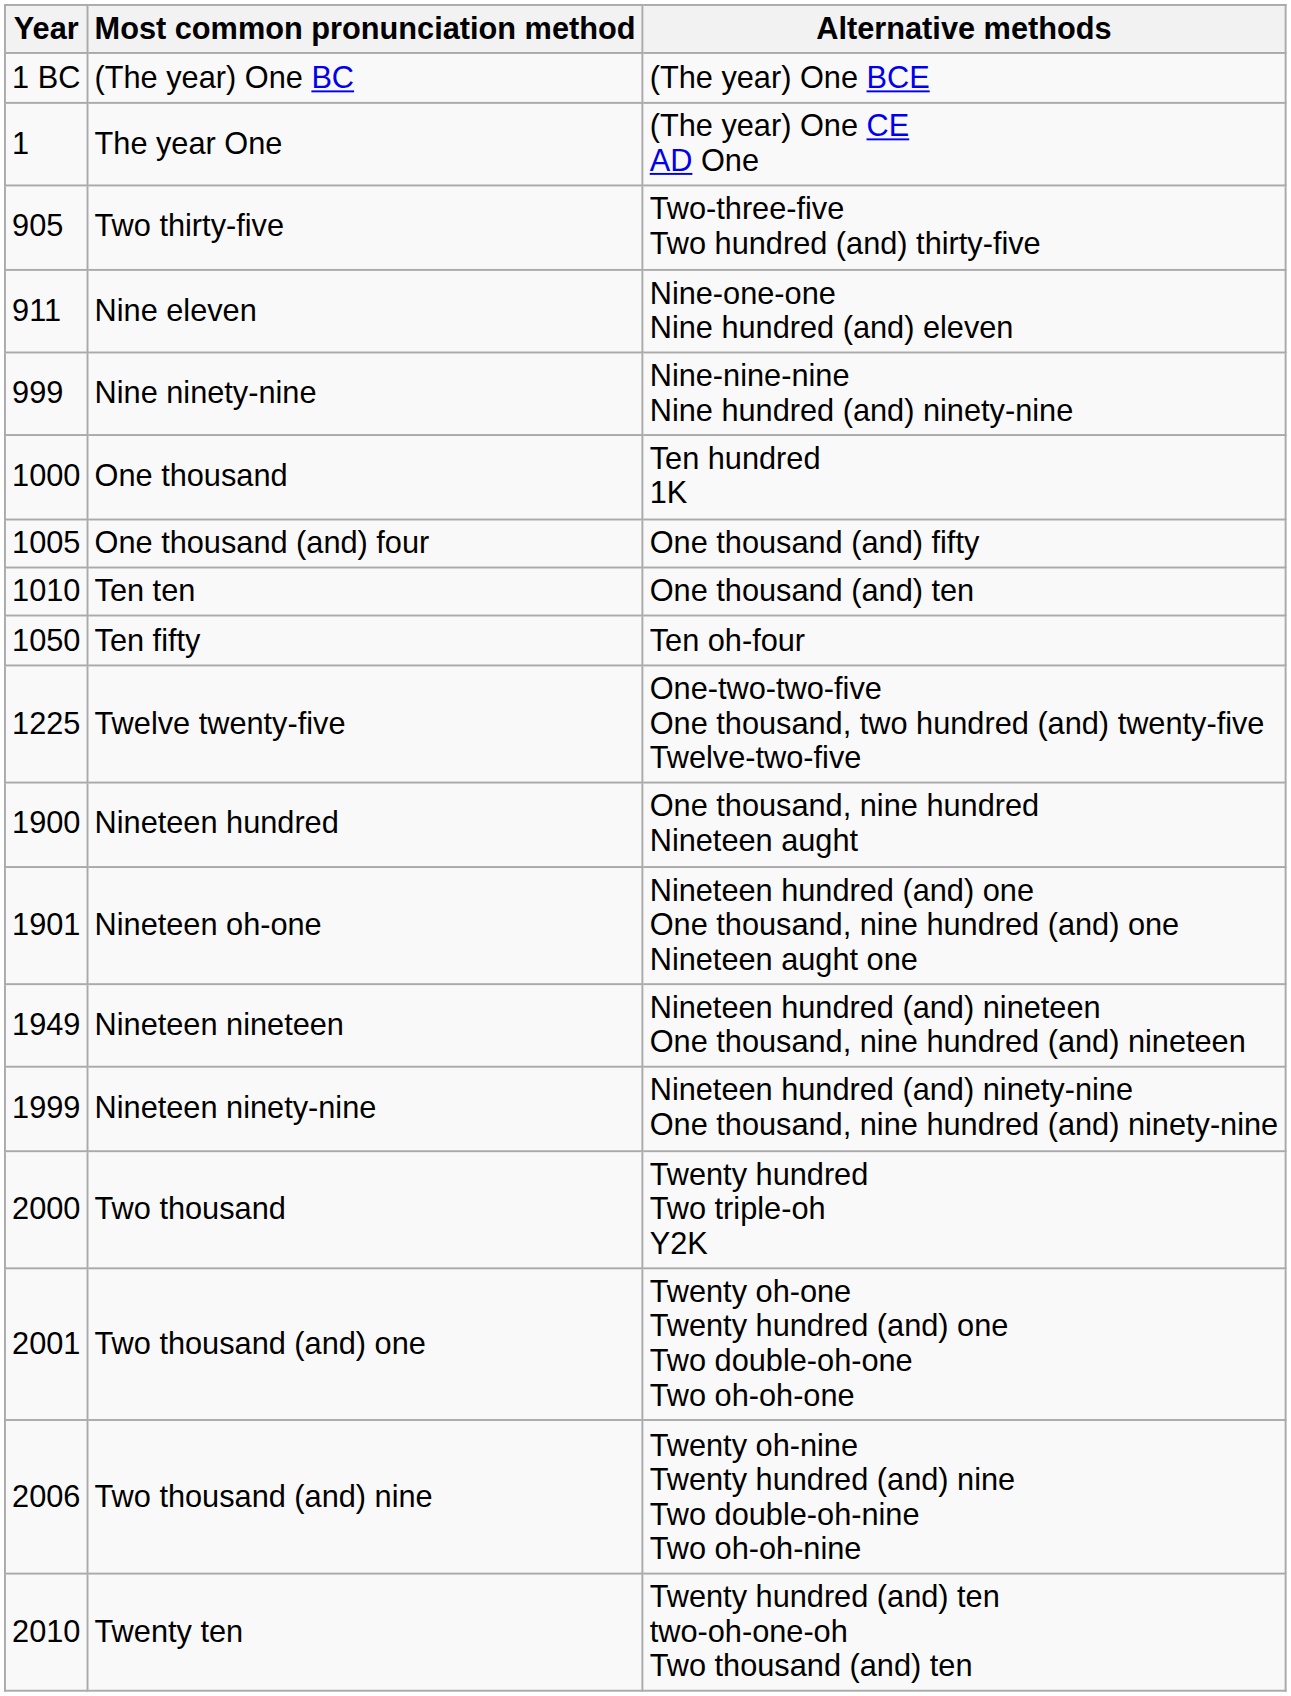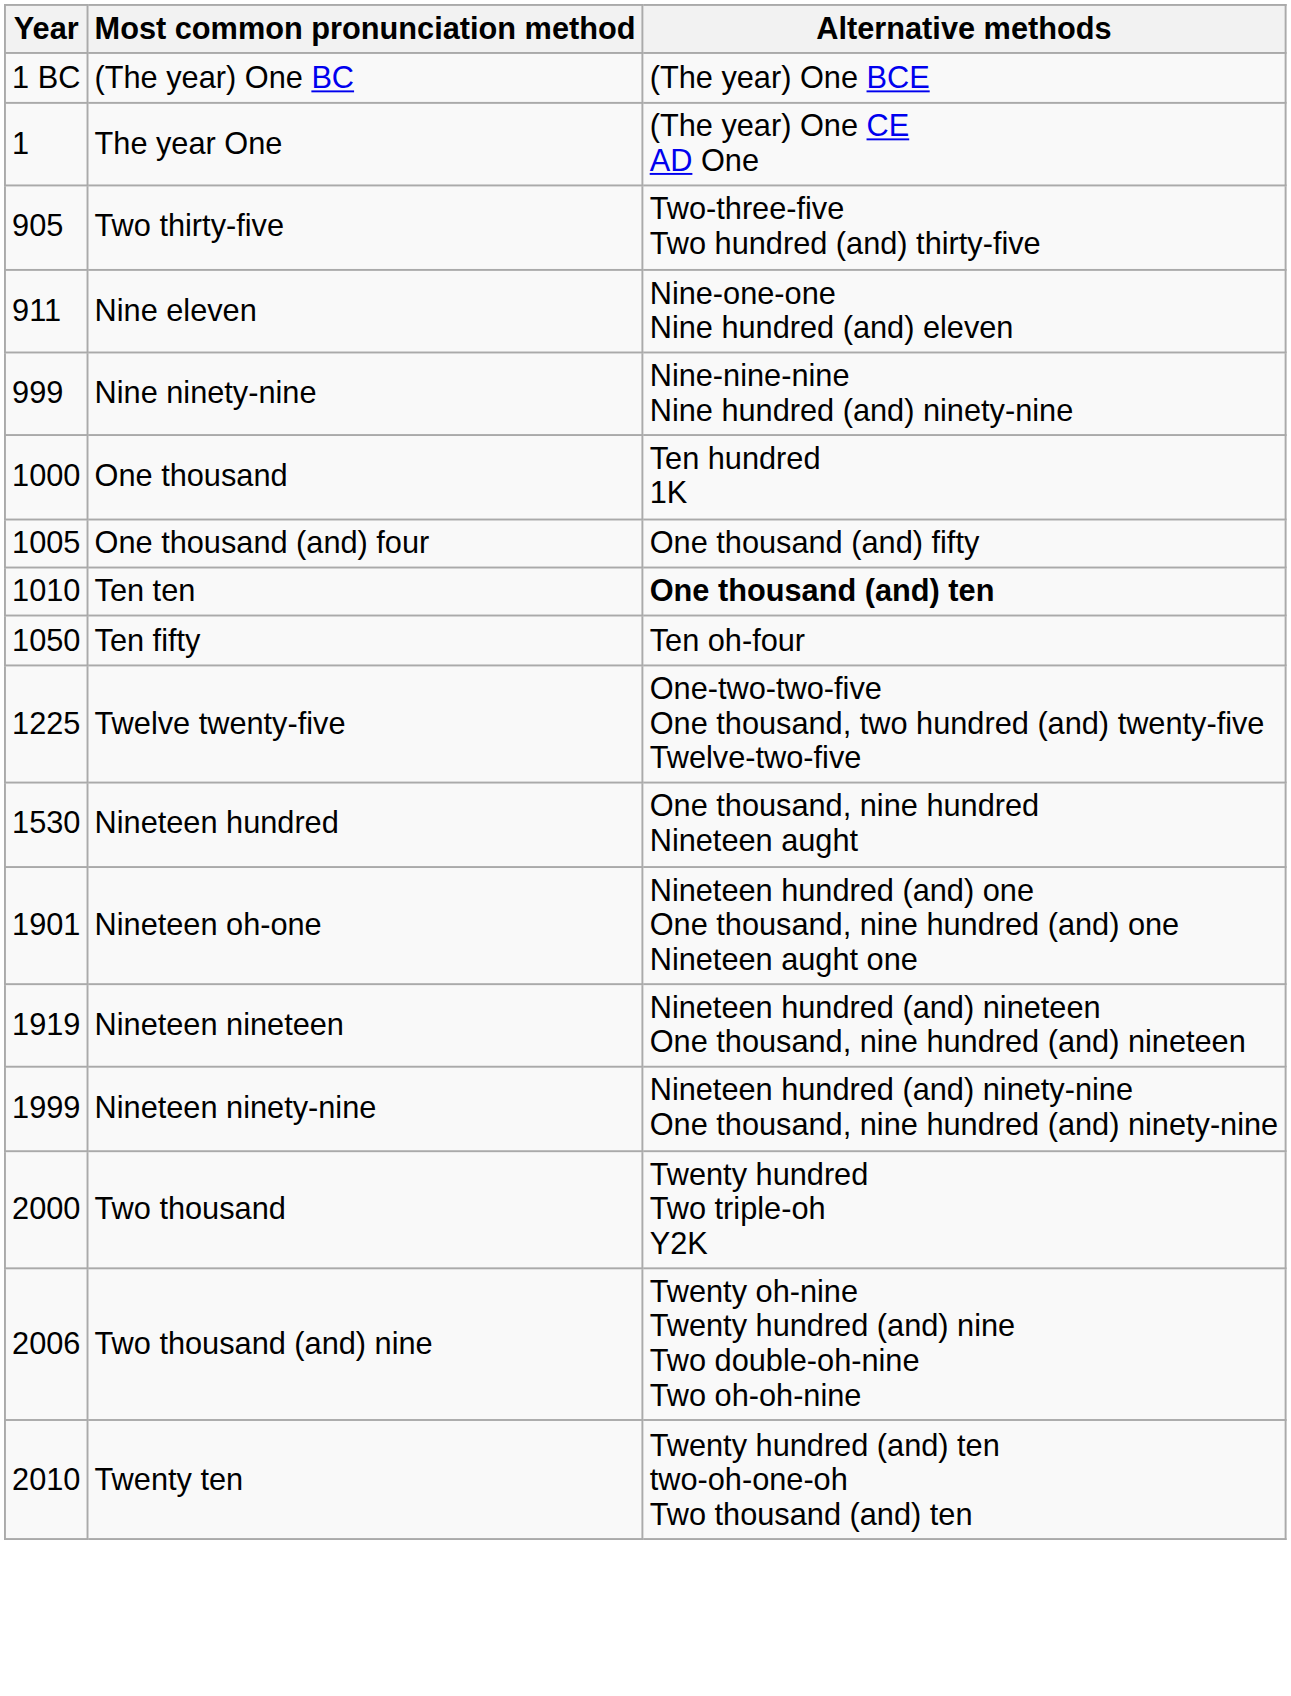 <table class="wikitable">
 <tr>
 <th>Year</th>
 <th>Most common pronunciation method</th>
 <th>Alternative methods</th>
 </tr>
 <tr>
 <td>1 BC</td>
 <td>(The year) One <a href='#'>BC</a></td>
 <td>(The year) One <a href='#'>BCE</a></td>
 </tr>
 <tr>
 <td>1</td>
 <td>The year One</td>
 <td>(The year) One <a href='#'>CE</a><br><a href='#'>AD</a> One</td>
 </tr>
 <tr>
 <td>905</td>
 <td>Two thirty-five</td>
 <td>Two-three-five <br>Two hundred (and) thirty-five</td>
 </tr>
 <tr>
 <td>911</td>
 <td>Nine eleven</td>
 <td>Nine-one-one <br>Nine hundred (and) eleven</td>
 </tr>
 <tr>
 <td>999</td>
 <td>Nine ninety-nine</td>
 <td>Nine-nine-nine <br>Nine hundred (and) ninety-nine</td>
 </tr>
 <tr>
 <td>1000</td>
 <td>One thousand</td>
 <td>Ten hundred <br>1K</td>
 </tr>
 <tr>
 <td>1005</td>
 <td>One thousand (and) four</td>
 <td>One thousand (and) fifty</td>
 </tr>
 <tr>
 <td>1010</td>
 <td>Ten ten</td>
-<td>One thousand (and) ten</td>
+<td><strong>One thousand (and) ten</strong></td>
 </tr>
 <tr>
 <td>1050</td>
 <td>Ten fifty</td>
 <td>Ten oh-four</td>
 </tr>
 <tr>
 <td>1225</td>
 <td>Twelve twenty-five</td>
 <td>One-two-two-five <br>One thousand, two hundred (and) twenty-five <br>Twelve-two-five</td>
 </tr>
 <tr>
-<td>1900</td>
+<td>1530</td>
 <td>Nineteen hundred</td>
 <td>One thousand, nine hundred <br>Nineteen aught</td>
 </tr>
 <tr>
 <td>1901</td>
 <td>Nineteen oh-one</td>
 <td>Nineteen hundred (and) one <br>One thousand, nine hundred (and) one <br>Nineteen aught one</td>
 </tr>
 <tr>
-<td>1949</td>
+<td>1919</td>
 <td>Nineteen nineteen</td>
 <td>Nineteen hundred (and) nineteen <br>One thousand, nine hundred (and) nineteen</td>
 </tr>
 <tr>
 <td>1999</td>
 <td>Nineteen ninety-nine</td>
 <td>Nineteen hundred (and) ninety-nine <br>One thousand, nine hundred (and) ninety-nine</td>
 </tr>
 <tr>
 <td>2000</td>
 <td>Two thousand</td>
 <td>Twenty hundred <br>Two triple-oh <br>Y2K</td>
 </tr>
 <tr>
-<td>2001</td>
-<td>Two thousand (and) one</td>
-<td>Twenty oh-one <br>Twenty hundred (and) one <br>Two double-oh-one <br>Two oh-oh-one</td>
-</tr>
-<tr>
 <td>2006</td>
 <td>Two thousand (and) nine</td>
 <td>Twenty oh-nine <br>Twenty hundred (and) nine <br>Two double-oh-nine <br>Two oh-oh-nine</td>
 </tr>
 <tr>
 <td>2010</td>
 <td>Twenty ten</td>
 <td>Twenty hundred (and) ten <br>two-oh-one-oh <br>Two thousand (and) ten</td>
 </tr>
 </table>
